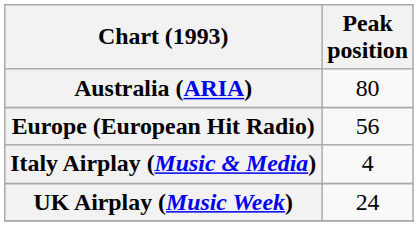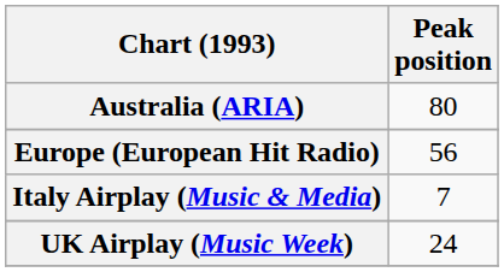 <table class="wikitable sortable plainrowheaders" style="text-align:center">
 <tr>
 <th>Chart (1993)</th>
 <th>Peak<br>position</th>
 </tr>
 <tr>
 <th scope="row">Australia (<a href='#'>ARIA</a>)</th>
 <td>80</td>
 </tr>
 <tr>
 </tr>
 <tr>
 <th scope="row">Europe (European Hit Radio)</th>
 <td>56</td>
 </tr>
 <tr>
 <th scope="row">Italy Airplay (<em><a href='#'>Music & Media</a></em>)</th>
-<td>4</td>
+<td>7</td>
 </tr>
 <tr>
 </tr>
 <tr>
 </tr>
 <tr>
 <th scope="row">UK Airplay (<em><a href='#'>Music Week</a></em>)</th>
 <td>24</td>
 </tr>
 <tr>
 </tr>
 <tr>
 </tr>
 <tr>
 </tr>
 </table>
